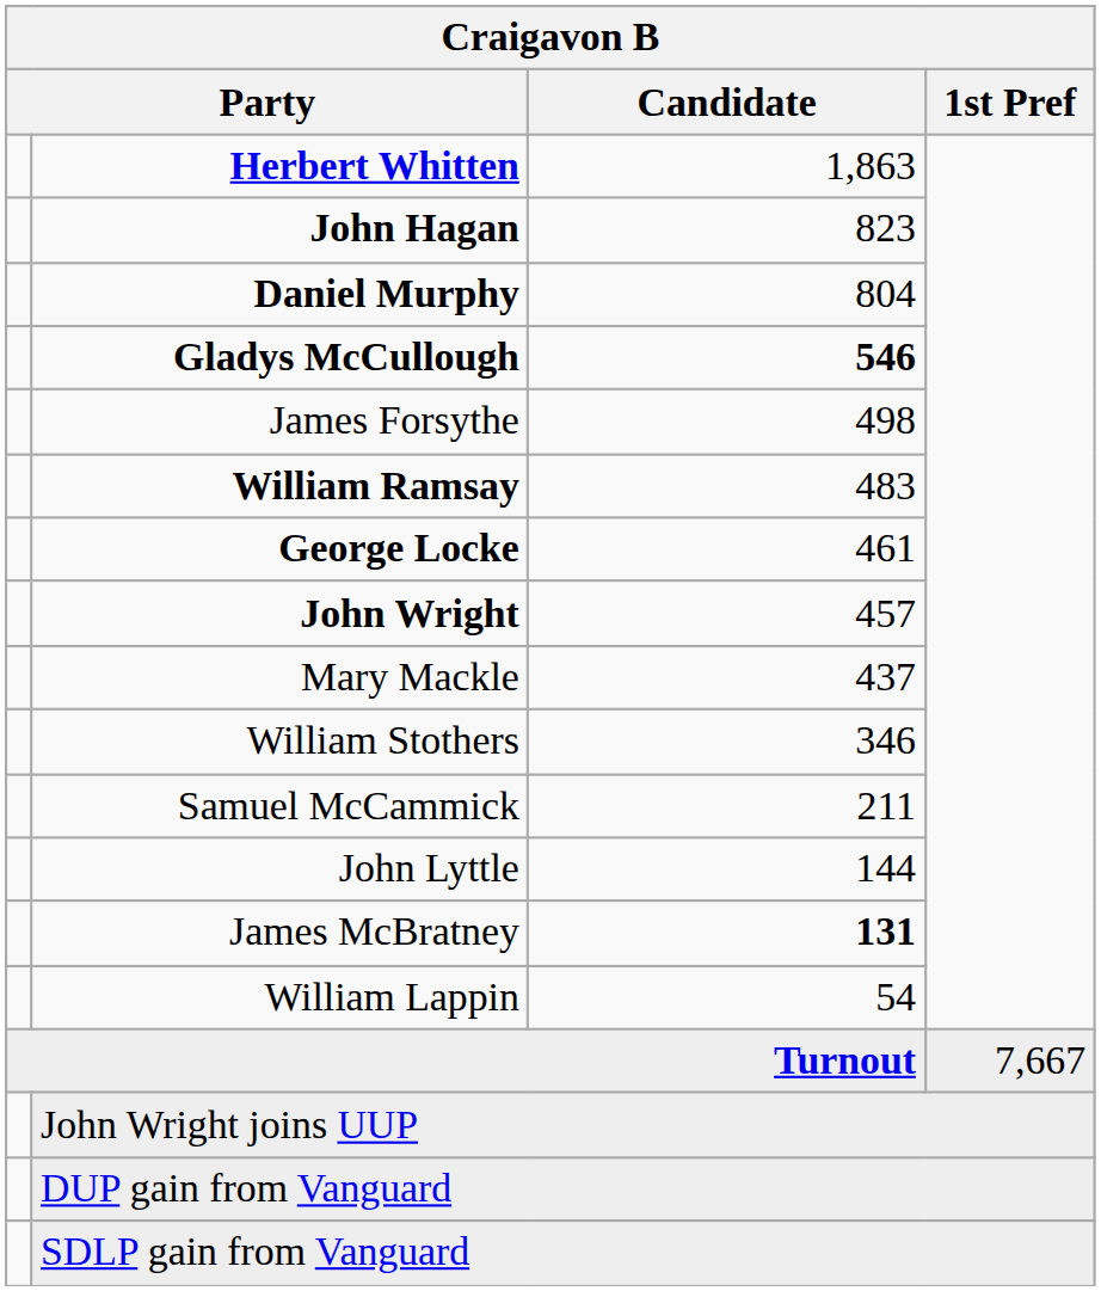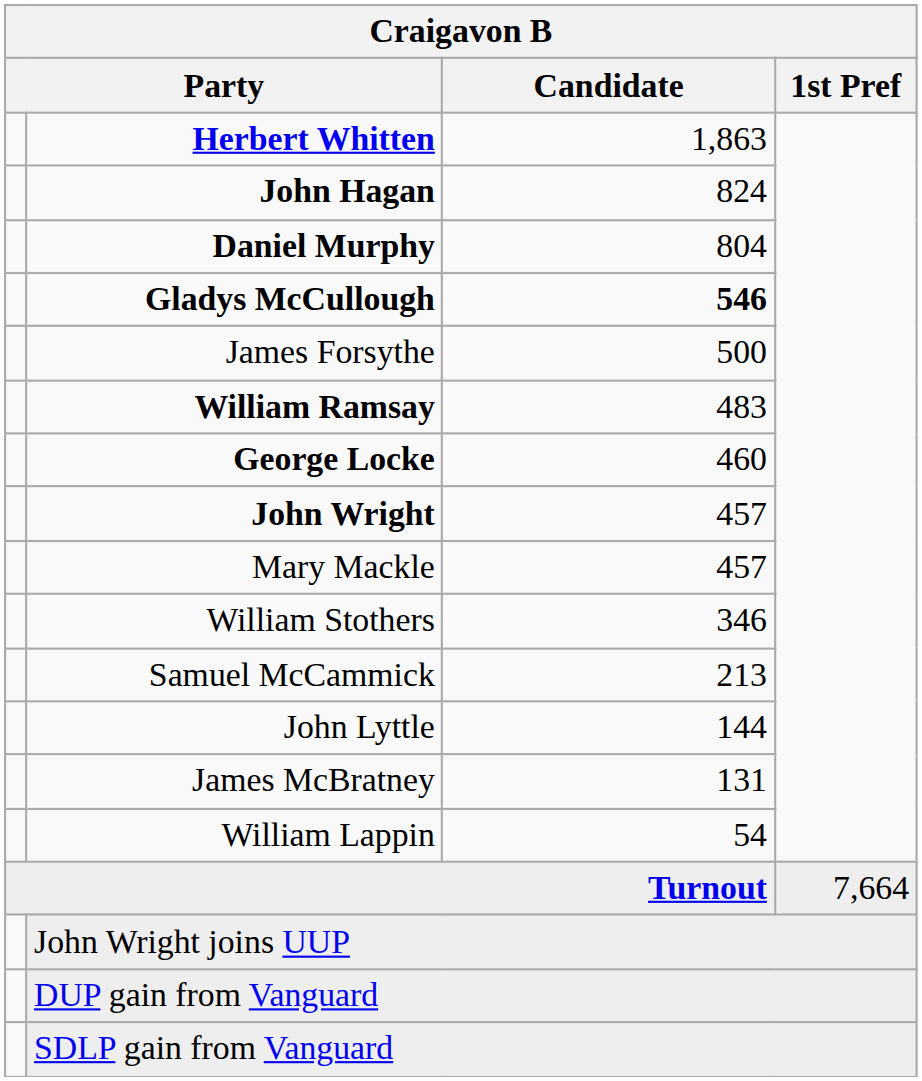 <table class="wikitable">
 <tr>
 <th colspan="4" align="center">Craigavon B</th>
 </tr>
 <tr>
 <th colspan="2" align="center" width=200>Party</th>
 <th width=150>Candidate</th>
 <th width=60>1st Pref</th>
 </tr>
 <tr>
 <td></td>
 <td align="right"><strong><a href='#'>Herbert Whitten</a></strong></td>
 <td align="right">1,863</td>
 </tr>
 <tr>
 <td></td>
 <td align="right"><strong>John Hagan</strong></td>
-<td align="right">823</td>
+<td align="right">824</td>
 </tr>
 <tr>
 <td></td>
 <td align="right"><strong>Daniel Murphy</strong></td>
 <td align="right">804</td>
 </tr>
 <tr>
 <td></td>
 <td align="right"><strong>Gladys McCullough</strong></td>
 <td align="right"><strong>546</strong></td>
 </tr>
 <tr>
 <td></td>
 <td align="right">James Forsythe</td>
-<td align="right">498</td>
+<td align="right">500</td>
 </tr>
 <tr>
 <td></td>
 <td align="right"><strong>William Ramsay</strong></td>
 <td align="right">483</td>
 </tr>
 <tr>
 <td></td>
 <td align="right"><strong>George Locke</strong></td>
-<td align="right">461</td>
+<td align="right">460</td>
 </tr>
 <tr>
 <td></td>
 <td align="right"><strong>John Wright</strong></td>
 <td align="right">457</td>
 </tr>
 <tr>
 <td></td>
 <td align="right">Mary Mackle</td>
-<td align="right">437</td>
+<td align="right">457</td>
 </tr>
 <tr>
 <td></td>
 <td align="right">William Stothers</td>
 <td align="right">346</td>
 </tr>
 <tr>
 <td></td>
 <td align="right">Samuel McCammick</td>
-<td align="right">211</td>
+<td align="right">213</td>
 </tr>
 <tr>
 <td></td>
 <td align="right">John Lyttle</td>
 <td align="right">144</td>
 </tr>
 <tr>
 <td></td>
 <td align="right">James McBratney</td>
-<td align="right"><strong>131</strong></td>
+<td align="right">131</td>
 </tr>
 <tr>
 <td></td>
 <td align="right">William Lappin</td>
 <td align="right">54</td>
 </tr>
 <tr bgcolor="EEEEEE">
 <td colspan=3 align="right"><strong><a href='#'>Turnout</a></strong></td>
-<td align="right">7,667</td>
+<td align="right">7,664</td>
 </tr>
 <tr>
 <td bgcolor=></td>
 <td colspan=3 bgcolor="EEEEEE">John Wright joins <a href='#'>UUP</a></td>
 </tr>
 <tr>
 <td bgcolor=></td>
 <td colspan=3 bgcolor="EEEEEE"><a href='#'>DUP</a> gain from <a href='#'>Vanguard</a></td>
 </tr>
 <tr>
 <td bgcolor=></td>
 <td colspan=3 bgcolor="EEEEEE"><a href='#'>SDLP</a> gain from <a href='#'>Vanguard</a></td>
 </tr>
 </table>
